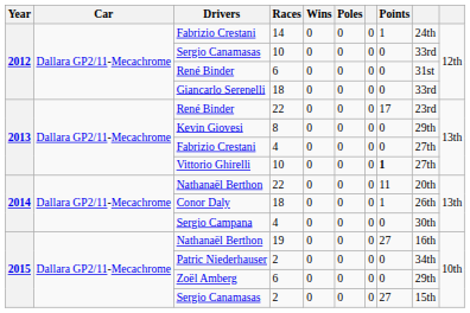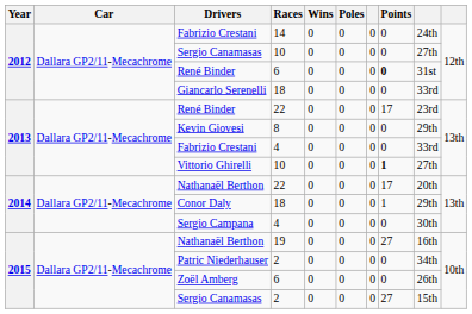 <table class="wikitable" style="font-size:85%">
 <tr>
 <th>Year</th>
 <th>Car</th>
 <th>Drivers</th>
 <th>Races</th>
 <th>Wins</th>
 <th>Poles</th>
 <th></th>
 <th>Points</th>
 <th></th>
 <th></th>
 </tr>
 <tr>
 <th rowspan="4"><a href='#'>2012</a></th>
 <td rowspan="4"><a href='#'>Dallara GP2/11</a>-<a href='#'>Mecachrome</a></td>
 <td> <a href='#'>Fabrizio Crestani</a></td>
 <td>14</td>
 <td>0</td>
 <td>0</td>
 <td>0</td>
-<td>1</td>
+<td>0</td>
 <td>24th</td>
 <td rowspan="4">12th</td>
 </tr>
 <tr>
 <td> <a href='#'>Sergio Canamasas</a></td>
 <td>10</td>
 <td>0</td>
 <td>0</td>
 <td>0</td>
 <td>0</td>
-<td>33rd</td>
+<td>27th</td>
 </tr>
 <tr>
 <td> <a href='#'>René Binder</a></td>
 <td>6</td>
 <td>0</td>
 <td>0</td>
 <td>0</td>
-<td>0</td>
+<td><strong>0</strong></td>
 <td>31st</td>
 </tr>
 <tr>
 <td> <a href='#'>Giancarlo Serenelli</a></td>
 <td>18</td>
 <td>0</td>
 <td>0</td>
 <td>0</td>
 <td>0</td>
 <td>33rd</td>
 </tr>
 <tr>
 <th rowspan="4"><a href='#'>2013</a></th>
 <td rowspan="4"><a href='#'>Dallara GP2/11</a>-<a href='#'>Mecachrome</a></td>
 <td> <a href='#'>René Binder</a></td>
 <td>22</td>
 <td>0</td>
 <td>0</td>
 <td>0</td>
 <td>17</td>
 <td>23rd</td>
 <td rowspan="4">13th</td>
 </tr>
 <tr>
 <td> <a href='#'>Kevin Giovesi</a></td>
 <td>8</td>
 <td>0</td>
 <td>0</td>
 <td>0</td>
 <td>0</td>
 <td>29th</td>
 </tr>
 <tr>
 <td> <a href='#'>Fabrizio Crestani</a></td>
 <td>4</td>
 <td>0</td>
 <td>0</td>
 <td>0</td>
 <td>0</td>
-<td>27th</td>
+<td>33rd</td>
 </tr>
 <tr>
 <td> <a href='#'>Vittorio Ghirelli</a></td>
 <td>10</td>
 <td>0</td>
 <td>0</td>
 <td>0</td>
 <td><strong>1</strong></td>
 <td>27th</td>
 </tr>
 <tr>
 <th rowspan="3"><a href='#'>2014</a></th>
 <td rowspan="3"><a href='#'>Dallara GP2/11</a>-<a href='#'>Mecachrome</a></td>
 <td> <a href='#'>Nathanaël Berthon</a></td>
 <td>22</td>
 <td>0</td>
 <td>0</td>
 <td>0</td>
-<td>11</td>
+<td>17</td>
 <td>20th</td>
 <td rowspan="3">13th</td>
 </tr>
 <tr>
 <td> <a href='#'>Conor Daly</a></td>
 <td>18</td>
 <td>0</td>
 <td>0</td>
 <td>0</td>
 <td>1</td>
-<td>26th</td>
+<td>29th</td>
 </tr>
 <tr>
 <td> <a href='#'>Sergio Campana</a></td>
 <td>4</td>
 <td>0</td>
 <td>0</td>
 <td>0</td>
 <td>0</td>
 <td>30th</td>
 </tr>
 <tr>
 <th rowspan="4"><a href='#'>2015</a></th>
 <td rowspan="4"><a href='#'>Dallara GP2/11</a>-<a href='#'>Mecachrome</a></td>
 <td> <a href='#'>Nathanaël Berthon</a></td>
 <td>19</td>
 <td>0</td>
 <td>0</td>
 <td>0</td>
 <td>27</td>
 <td>16th</td>
 <td rowspan="4">10th</td>
 </tr>
 <tr>
 <td> <a href='#'>Patric Niederhauser</a></td>
 <td>2</td>
 <td>0</td>
 <td>0</td>
 <td>0</td>
 <td>0</td>
 <td>34th</td>
 </tr>
 <tr>
 <td> <a href='#'>Zoël Amberg</a></td>
 <td>6</td>
 <td>0</td>
 <td>0</td>
 <td>0</td>
 <td>0</td>
-<td>29th</td>
+<td>26th</td>
 </tr>
 <tr>
 <td> <a href='#'>Sergio Canamasas</a></td>
 <td>2</td>
 <td>0</td>
 <td>0</td>
 <td>0</td>
 <td>27</td>
 <td>15th</td>
 </tr>
 </table>
